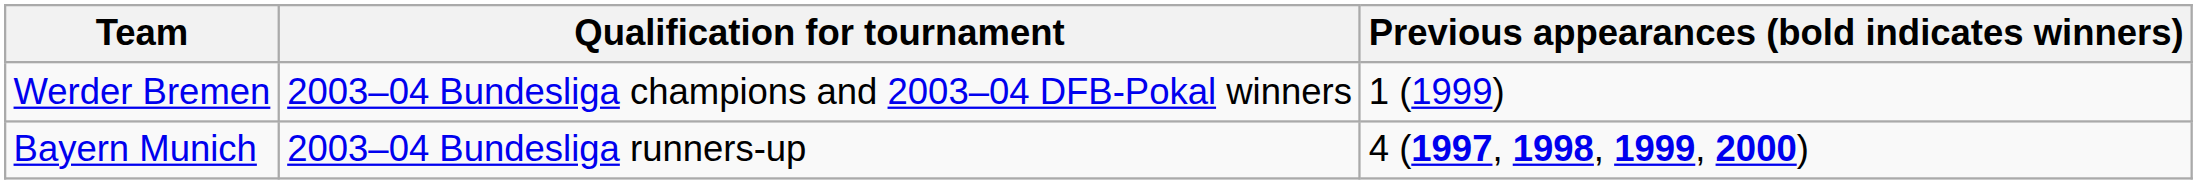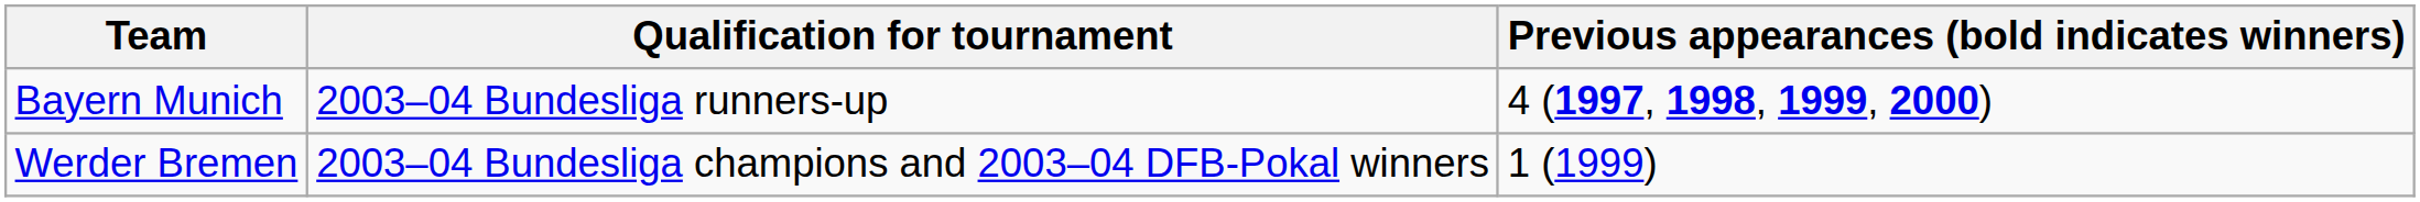 <table class="wikitable">
 <tr>
 <th>Team</th>
 <th>Qualification for tournament</th>
 <th>Previous appearances (bold indicates winners)</th>
 </tr>
 <tr>
+<td><a href='#'>Bayern Munich</a></td>
+<td><a href='#'>2003–04 Bundesliga</a> runners-up</td>
+<td>4 (<strong><a href='#'>1997</a></strong>, <strong><a href='#'>1998</a></strong>, <strong><a href='#'>1999</a></strong>, <strong><a href='#'>2000</a></strong>)</td>
+</tr>
+<tr>
 <td><a href='#'>Werder Bremen</a></td>
 <td><a href='#'>2003–04 Bundesliga</a> champions and <a href='#'>2003–04 DFB-Pokal</a> winners</td>
 <td>1 (<a href='#'>1999</a>)</td>
 </tr>
-<tr>
-<td><a href='#'>Bayern Munich</a></td>
-<td><a href='#'>2003–04 Bundesliga</a> runners-up</td>
-<td>4 (<strong><a href='#'>1997</a></strong>, <strong><a href='#'>1998</a></strong>, <strong><a href='#'>1999</a></strong>, <strong><a href='#'>2000</a></strong>)</td>
-</tr>
 </table>
